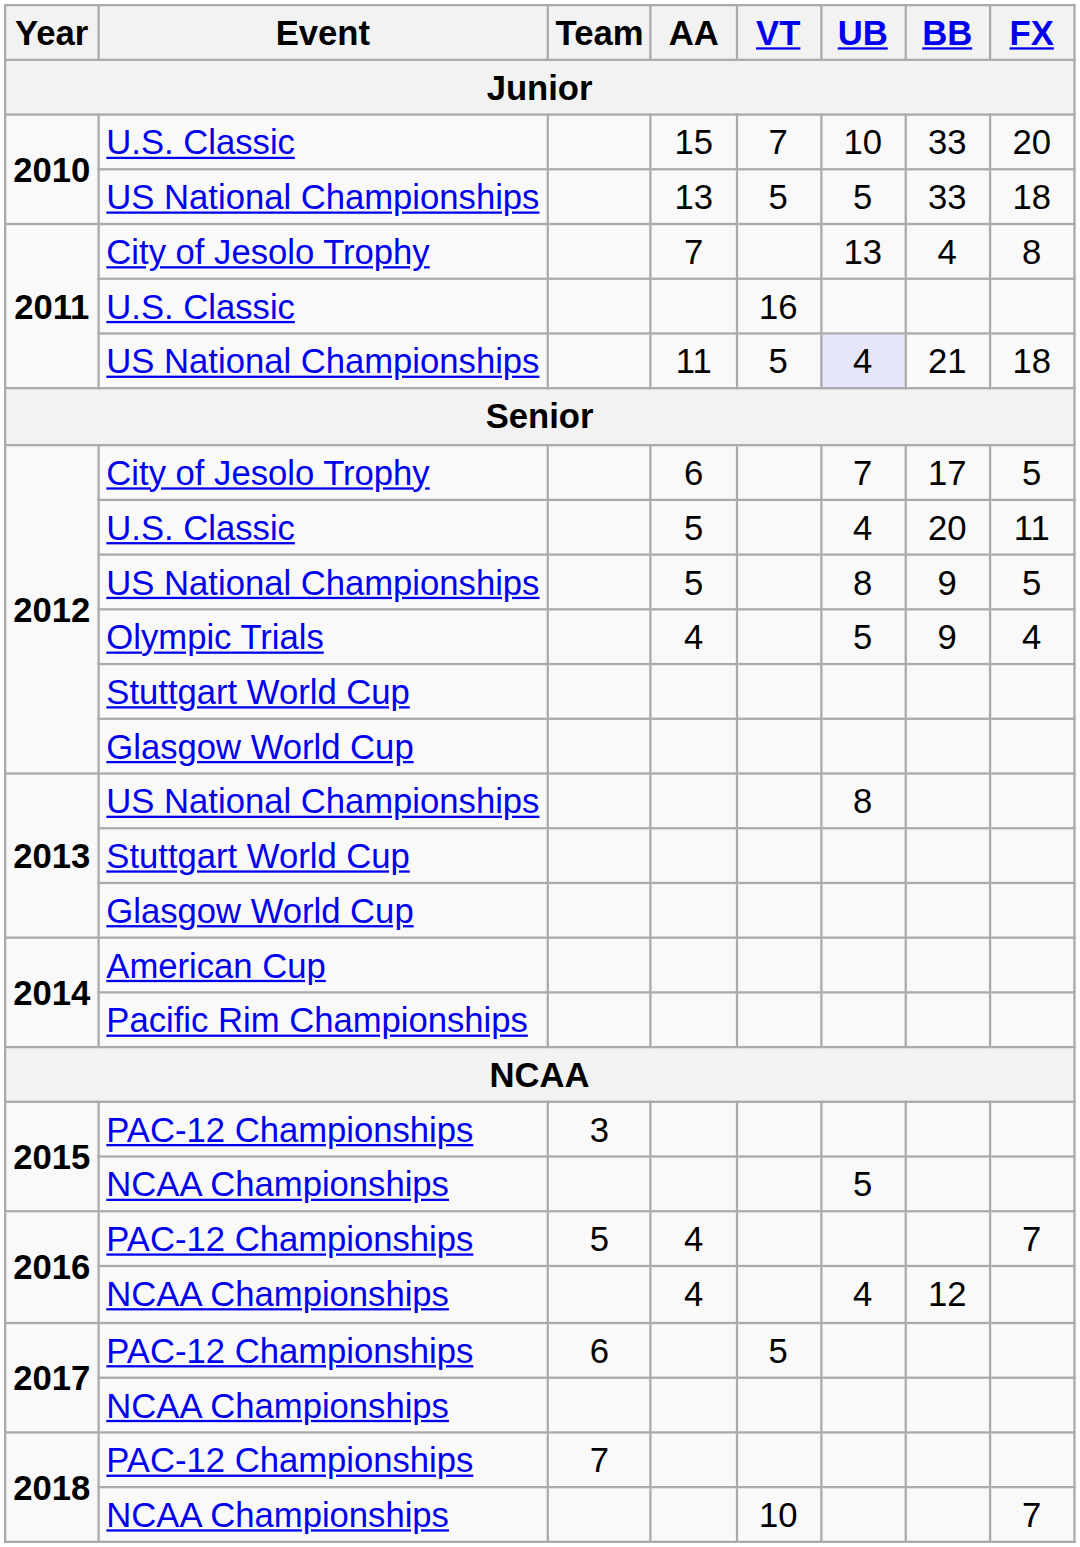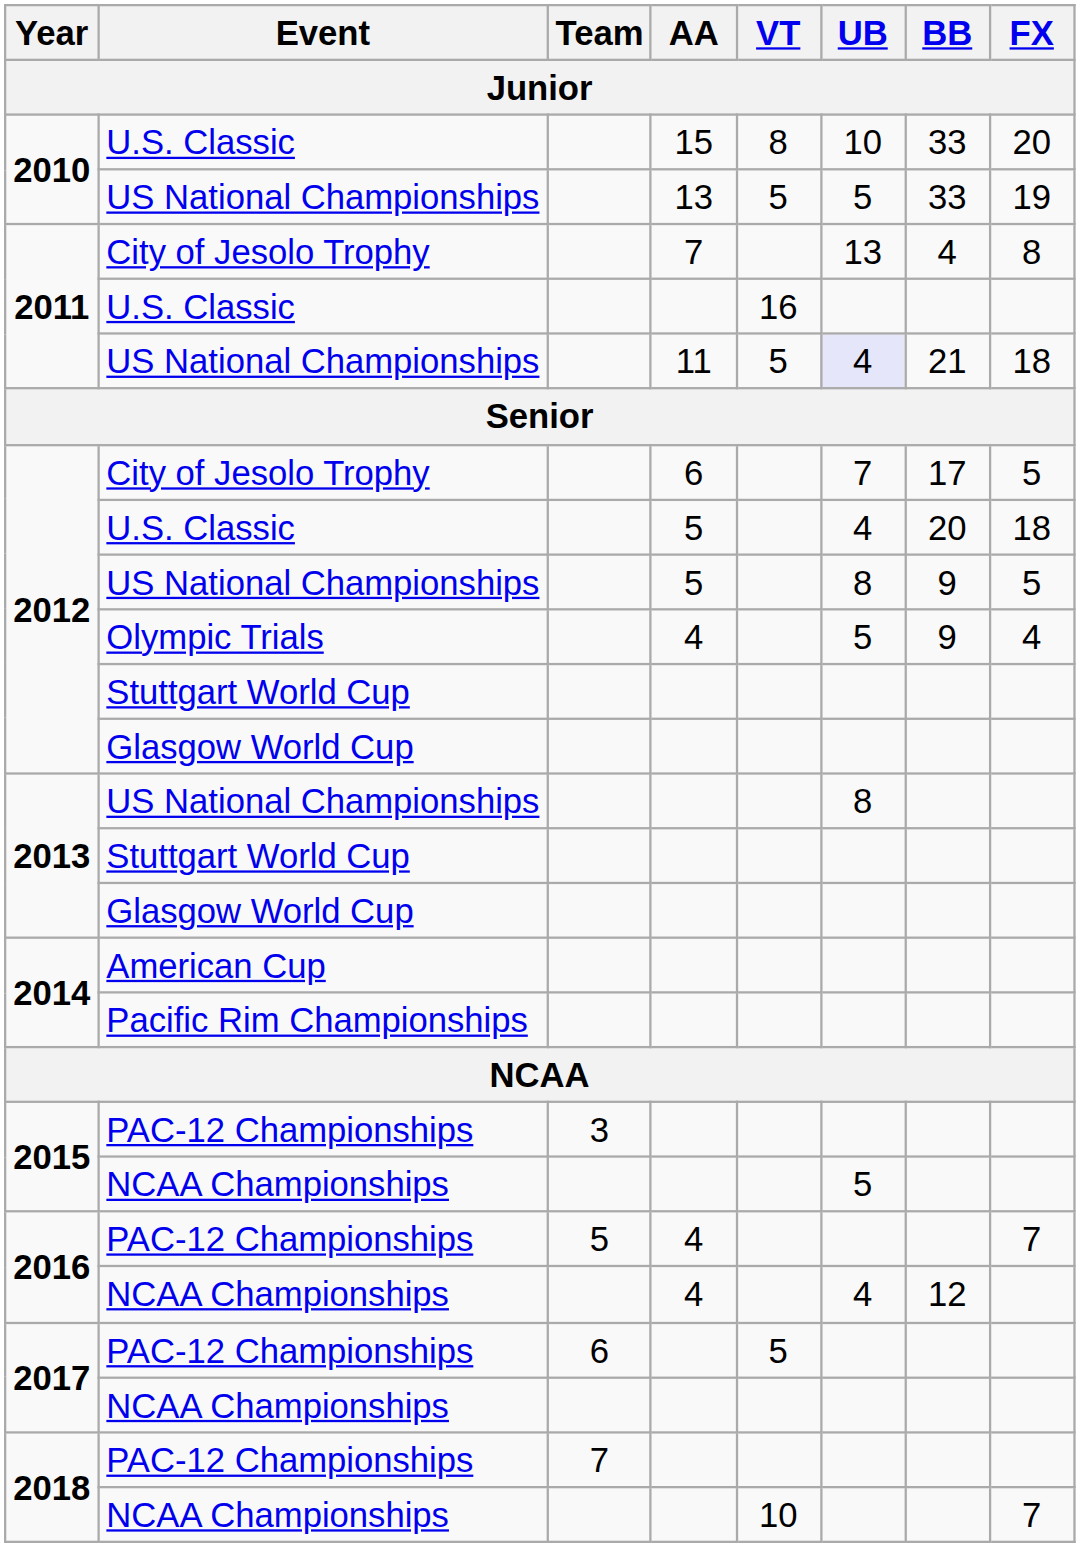 <table class="wikitable" style="text-align:center; font-size:95%;">
 <tr>
 <th align=center>Year</th>
 <th align=center>Event</th>
 <th style="width:30px;">Team</th>
 <th style="width:30px;">AA</th>
 <th style="width:30px;"><a href='#'>VT</a></th>
 <th style="width:30px;"><a href='#'>UB</a></th>
 <th style="width:30px;"><a href='#'>BB</a></th>
 <th style="width:30px;"><a href='#'>FX</a></th>
 </tr>
 <tr>
 <th colspan="8">Junior</th>
 </tr>
 <tr>
 <td rowspan="2"><strong>2010</strong></td>
 <td align=left><a href='#'>U.S. Classic</a></td>
 <td></td>
 <td>15</td>
-<td>7</td>
+<td>8</td>
 <td>10</td>
 <td>33</td>
 <td>20</td>
 </tr>
 <tr>
 <td align=left><a href='#'>US National Championships</a></td>
 <td></td>
 <td>13</td>
 <td>5</td>
 <td>5</td>
 <td>33</td>
-<td>18</td>
+<td>19</td>
 </tr>
 <tr>
 <td rowspan="3"><strong>2011</strong></td>
 <td align=left><a href='#'>City of Jesolo Trophy</a></td>
 <td></td>
 <td>7</td>
 <td></td>
 <td>13</td>
 <td>4</td>
 <td>8</td>
 </tr>
 <tr>
 <td align=left><a href='#'>U.S. Classic</a></td>
 <td></td>
 <td></td>
 <td>16</td>
 <td></td>
 <td></td>
 <td></td>
 </tr>
 <tr>
 <td align=left><a href='#'>US National Championships</a></td>
 <td></td>
 <td>11</td>
 <td>5</td>
 <td style="background: lavender;">4</td>
 <td>21</td>
 <td>18</td>
 </tr>
 <tr>
 <th colspan="8">Senior</th>
 </tr>
 <tr>
 <td rowspan="6"><strong>2012</strong></td>
 <td align=left><a href='#'>City of Jesolo Trophy</a></td>
 <td></td>
 <td>6</td>
 <td></td>
 <td>7</td>
 <td>17</td>
 <td>5</td>
 </tr>
 <tr>
 <td align=left><a href='#'>U.S. Classic</a></td>
 <td></td>
 <td>5</td>
 <td></td>
 <td>4</td>
 <td>20</td>
-<td>11</td>
+<td>18</td>
 </tr>
 <tr>
 <td align=left><a href='#'>US National Championships</a></td>
 <td></td>
 <td>5</td>
 <td></td>
 <td>8</td>
 <td>9</td>
 <td>5</td>
 </tr>
 <tr>
 <td align=left><a href='#'>Olympic Trials</a></td>
 <td></td>
 <td>4</td>
 <td></td>
 <td>5</td>
 <td>9</td>
 <td>4</td>
 </tr>
 <tr>
 <td align=left><a href='#'>Stuttgart World Cup</a></td>
 <td></td>
 <td></td>
 <td></td>
 <td></td>
 <td></td>
 <td></td>
 </tr>
 <tr>
 <td align=left><a href='#'>Glasgow World Cup</a></td>
 <td></td>
 <td></td>
 <td></td>
 <td></td>
 <td></td>
 <td></td>
 </tr>
 <tr>
 <td rowspan="3"><strong>2013</strong></td>
 <td align=left><a href='#'>US National Championships</a></td>
 <td></td>
 <td></td>
 <td></td>
 <td>8</td>
 <td></td>
 <td></td>
 </tr>
 <tr>
 <td align=left><a href='#'>Stuttgart World Cup</a></td>
 <td></td>
 <td></td>
 <td></td>
 <td></td>
 <td></td>
 <td></td>
 </tr>
 <tr>
 <td align=left><a href='#'>Glasgow World Cup</a></td>
 <td></td>
 <td></td>
 <td></td>
 <td></td>
 <td></td>
 <td></td>
 </tr>
 <tr>
 <td rowspan="2"><strong>2014</strong></td>
 <td align=left><a href='#'>American Cup</a></td>
 <td></td>
 <td></td>
 <td></td>
 <td></td>
 <td></td>
 <td></td>
 </tr>
 <tr>
 <td align=left><a href='#'>Pacific Rim Championships</a></td>
 <td></td>
 <td></td>
 <td></td>
 <td></td>
 <td></td>
 <td></td>
 </tr>
 <tr>
 <th colspan="8">NCAA</th>
 </tr>
 <tr>
 <td rowspan="2"><strong>2015</strong></td>
 <td align=left><a href='#'>PAC-12 Championships</a></td>
 <td>3</td>
 <td></td>
 <td></td>
 <td></td>
 <td></td>
 <td></td>
 </tr>
 <tr>
 <td align=left><a href='#'>NCAA Championships</a></td>
 <td></td>
 <td></td>
 <td></td>
 <td>5</td>
 <td></td>
 <td></td>
 </tr>
 <tr>
 <td rowspan="2"><strong>2016</strong></td>
 <td align=left><a href='#'>PAC-12 Championships</a></td>
 <td>5</td>
 <td>4</td>
 <td></td>
 <td></td>
 <td></td>
 <td>7</td>
 </tr>
 <tr>
 <td align=left><a href='#'>NCAA Championships</a></td>
 <td></td>
 <td>4</td>
 <td></td>
 <td>4</td>
 <td>12</td>
 <td></td>
 </tr>
 <tr>
 <td rowspan="2"><strong>2017</strong></td>
 <td align=left><a href='#'>PAC-12 Championships</a></td>
 <td>6</td>
 <td></td>
 <td>5</td>
 <td></td>
 <td></td>
 <td></td>
 </tr>
 <tr>
 <td align=left><a href='#'>NCAA Championships</a></td>
 <td></td>
 <td></td>
 <td></td>
 <td></td>
 <td></td>
 <td></td>
 </tr>
 <tr>
 <td rowspan="2"><strong>2018</strong></td>
 <td align=left><a href='#'>PAC-12 Championships</a></td>
 <td>7</td>
 <td></td>
 <td></td>
 <td></td>
 <td></td>
 <td></td>
 </tr>
 <tr>
 <td align=left><a href='#'>NCAA Championships</a></td>
 <td></td>
 <td></td>
 <td>10</td>
 <td></td>
 <td></td>
 <td>7</td>
 </tr>
 </table>
